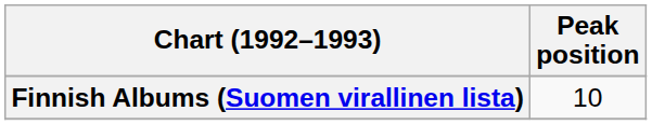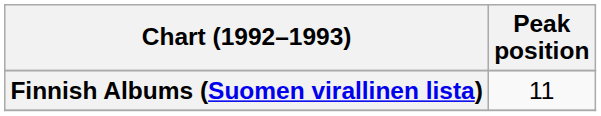 <table class="wikitable sortable plainrowheaders" style="text-align:center">
 <tr>
 <th scope="col">Chart (1992–1993)</th>
 <th scope="col">Peak<br>position</th>
 </tr>
 <tr>
 </tr>
 <tr>
 </tr>
 <tr>
 </tr>
 <tr>
 <th scope="row">Finnish Albums (<a href='#'>Suomen virallinen lista</a>)</th>
-<td>10</td>
+<td>11</td>
 </tr>
 <tr>
 </tr>
 <tr>
 </tr>
 <tr>
 </tr>
 <tr>
 </tr>
 <tr>
 </tr>
 <tr>
 </tr>
 </table>
